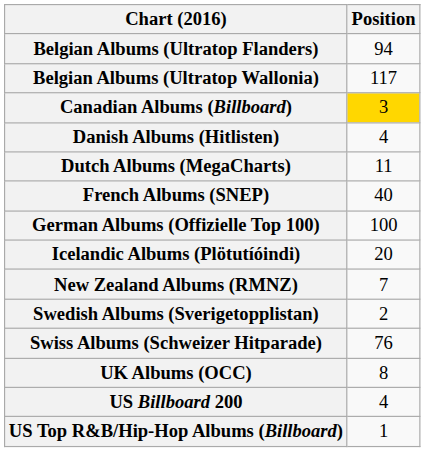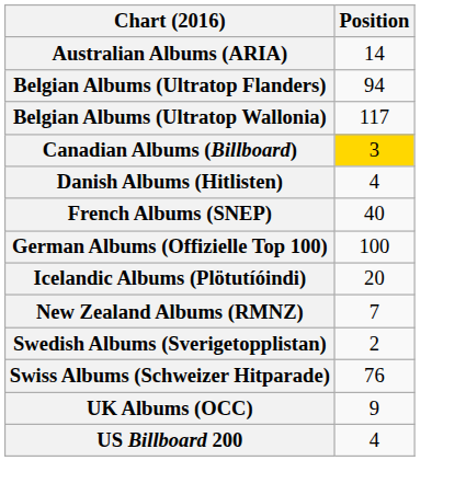 <table class="wikitable sortable plainrowheaders" style="text-align:center">
 <tr>
 <th scope="col">Chart (2016)</th>
 <th scope="col">Position</th>
+</tr>
+<tr>
+<th scope="row">Australian Albums (ARIA)</th>
+<td>14</td>
 </tr>
 <tr>
 <th scope="row">Belgian Albums (Ultratop Flanders)</th>
 <td>94</td>
 </tr>
 <tr>
 <th scope="row">Belgian Albums (Ultratop Wallonia)</th>
 <td>117</td>
 </tr>
 <tr>
 <th scope="row">Canadian Albums (<em>Billboard</em>)</th>
 <td style="background: gold;">3</td>
 </tr>
 <tr>
 <th scope="row">Danish Albums (Hitlisten)</th>
 <td>4</td>
-</tr>
-<tr>
-<th scope="row">Dutch Albums (MegaCharts)</th>
-<td>11</td>
 </tr>
 <tr>
 <th scope="row">French Albums (SNEP)</th>
 <td>40</td>
 </tr>
 <tr>
 <th scope="row">German Albums (Offizielle Top 100)</th>
 <td>100</td>
 </tr>
 <tr>
 <th scope="row">Icelandic Albums (Plötutíóindi)</th>
 <td>20</td>
 </tr>
 <tr>
 <th scope="row">New Zealand Albums (RMNZ)</th>
 <td>7</td>
 </tr>
 <tr>
 <th scope="row">Swedish Albums (Sverigetopplistan)</th>
 <td>2</td>
 </tr>
 <tr>
 <th scope="row">Swiss Albums (Schweizer Hitparade)</th>
 <td>76</td>
 </tr>
 <tr>
 <th scope="row">UK Albums (OCC)</th>
-<td>8</td>
+<td>9</td>
 </tr>
 <tr>
 <th scope="row">US <em>Billboard</em> 200</th>
 <td>4</td>
 </tr>
-<tr>
-<th scope="row">US Top R&B/Hip-Hop Albums (<em>Billboard</em>)</th>
-<td>1</td>
-</tr>
 </table>
